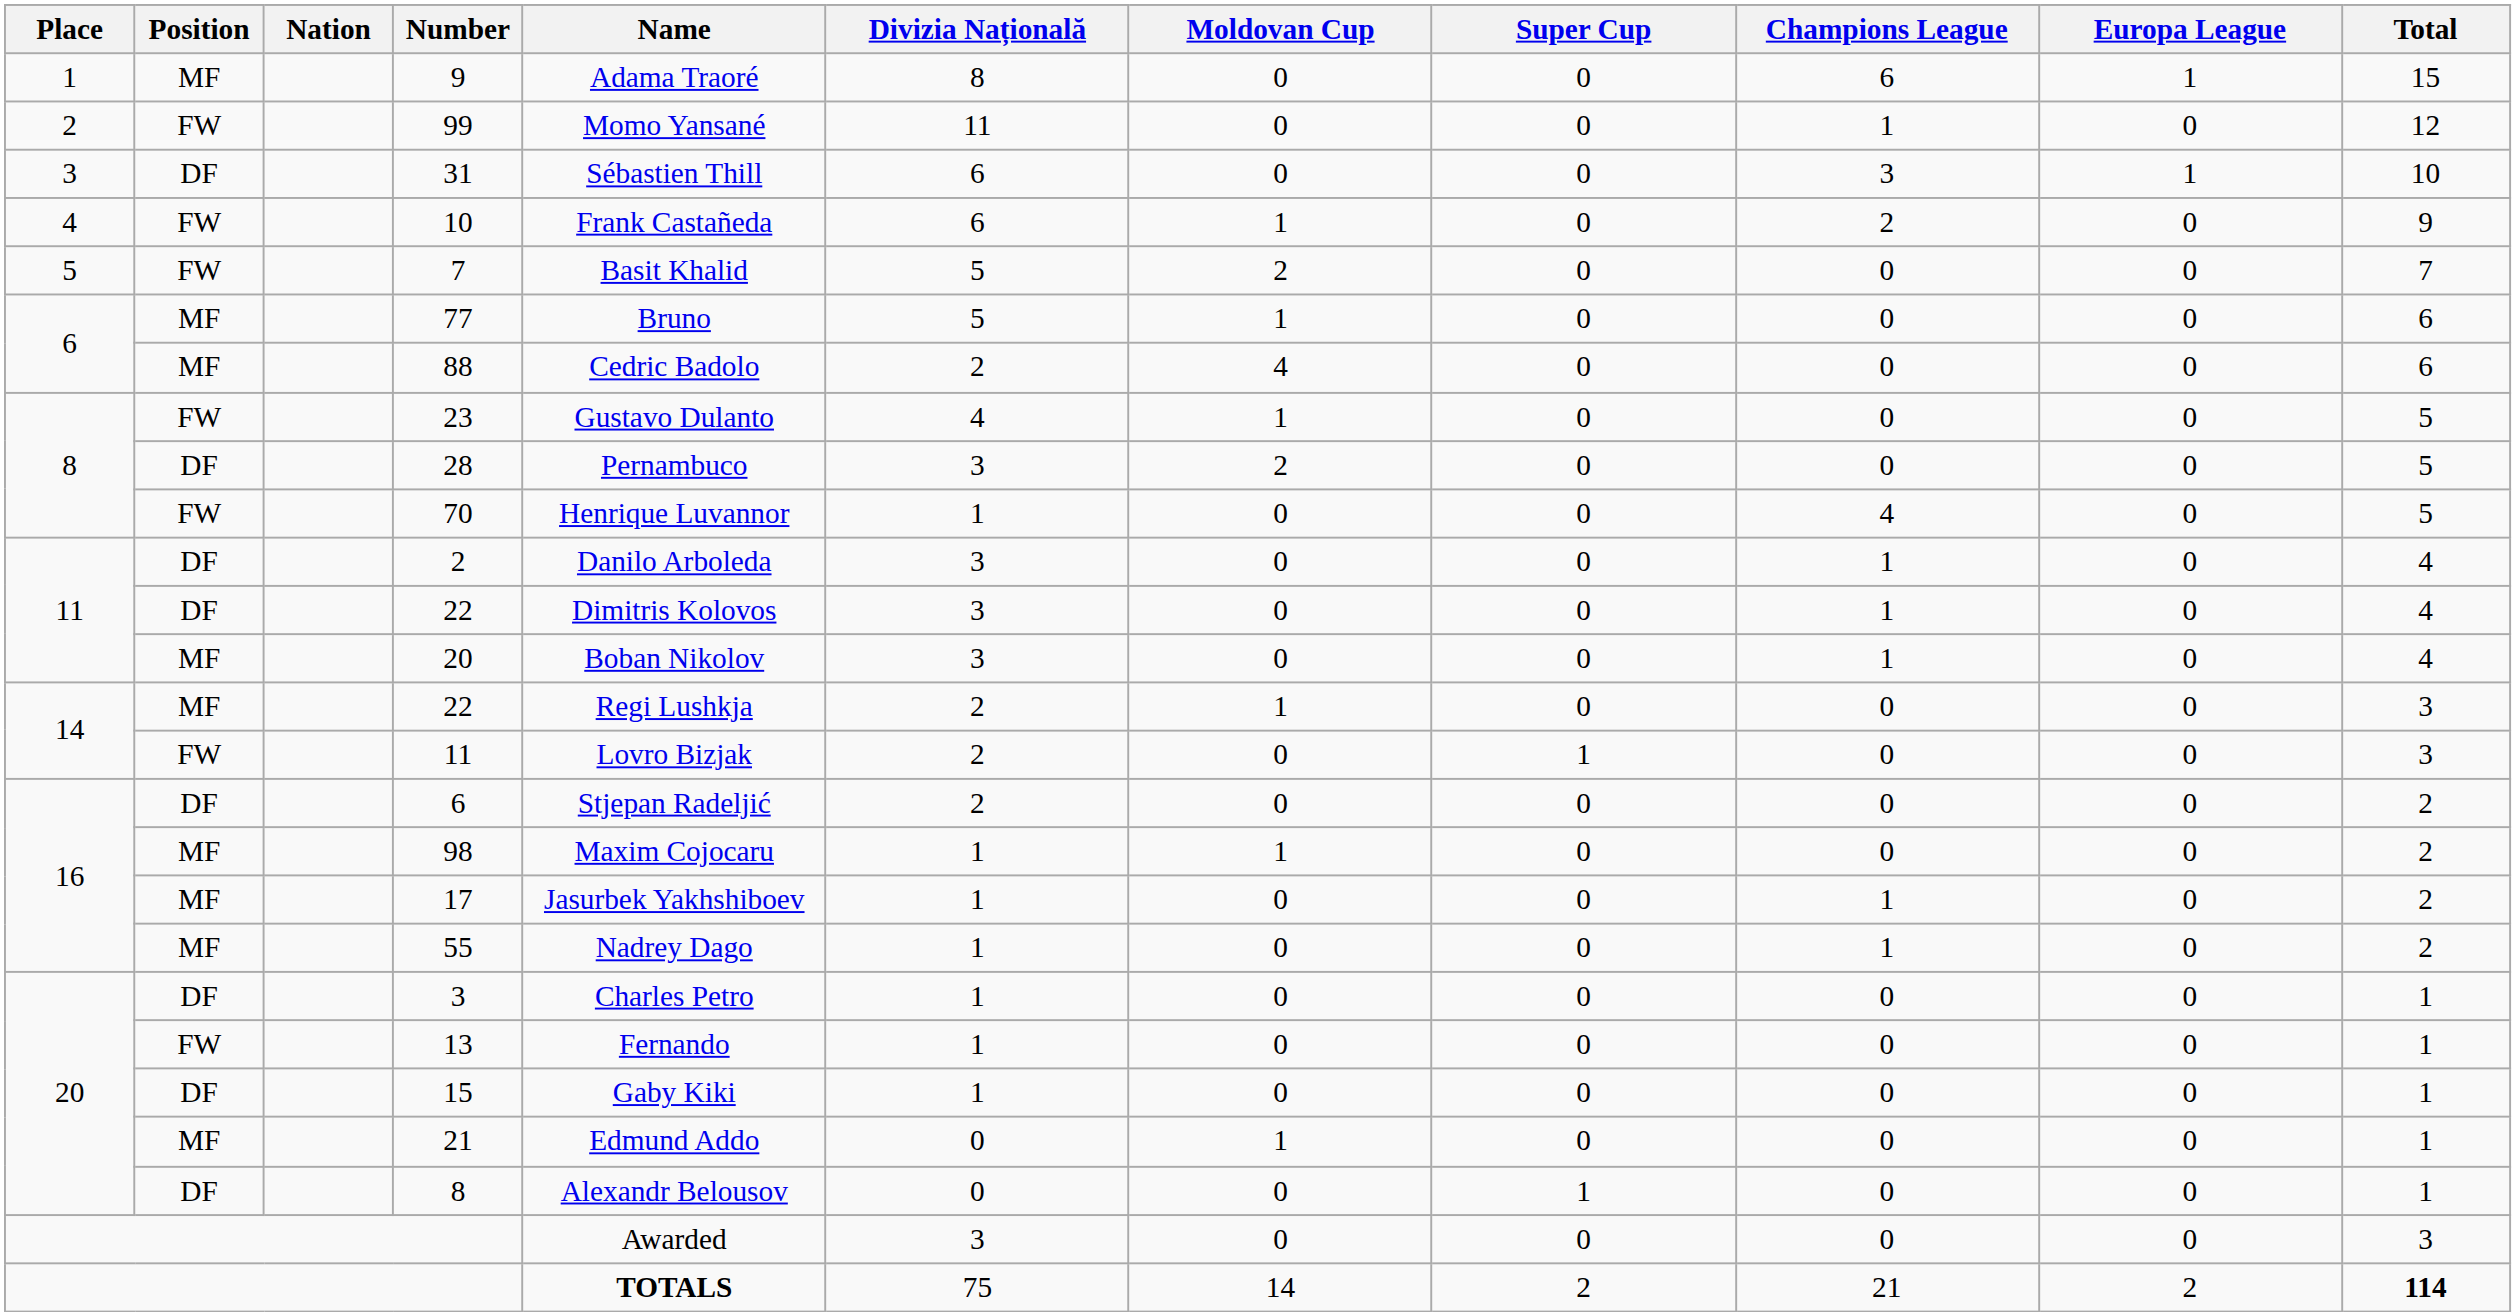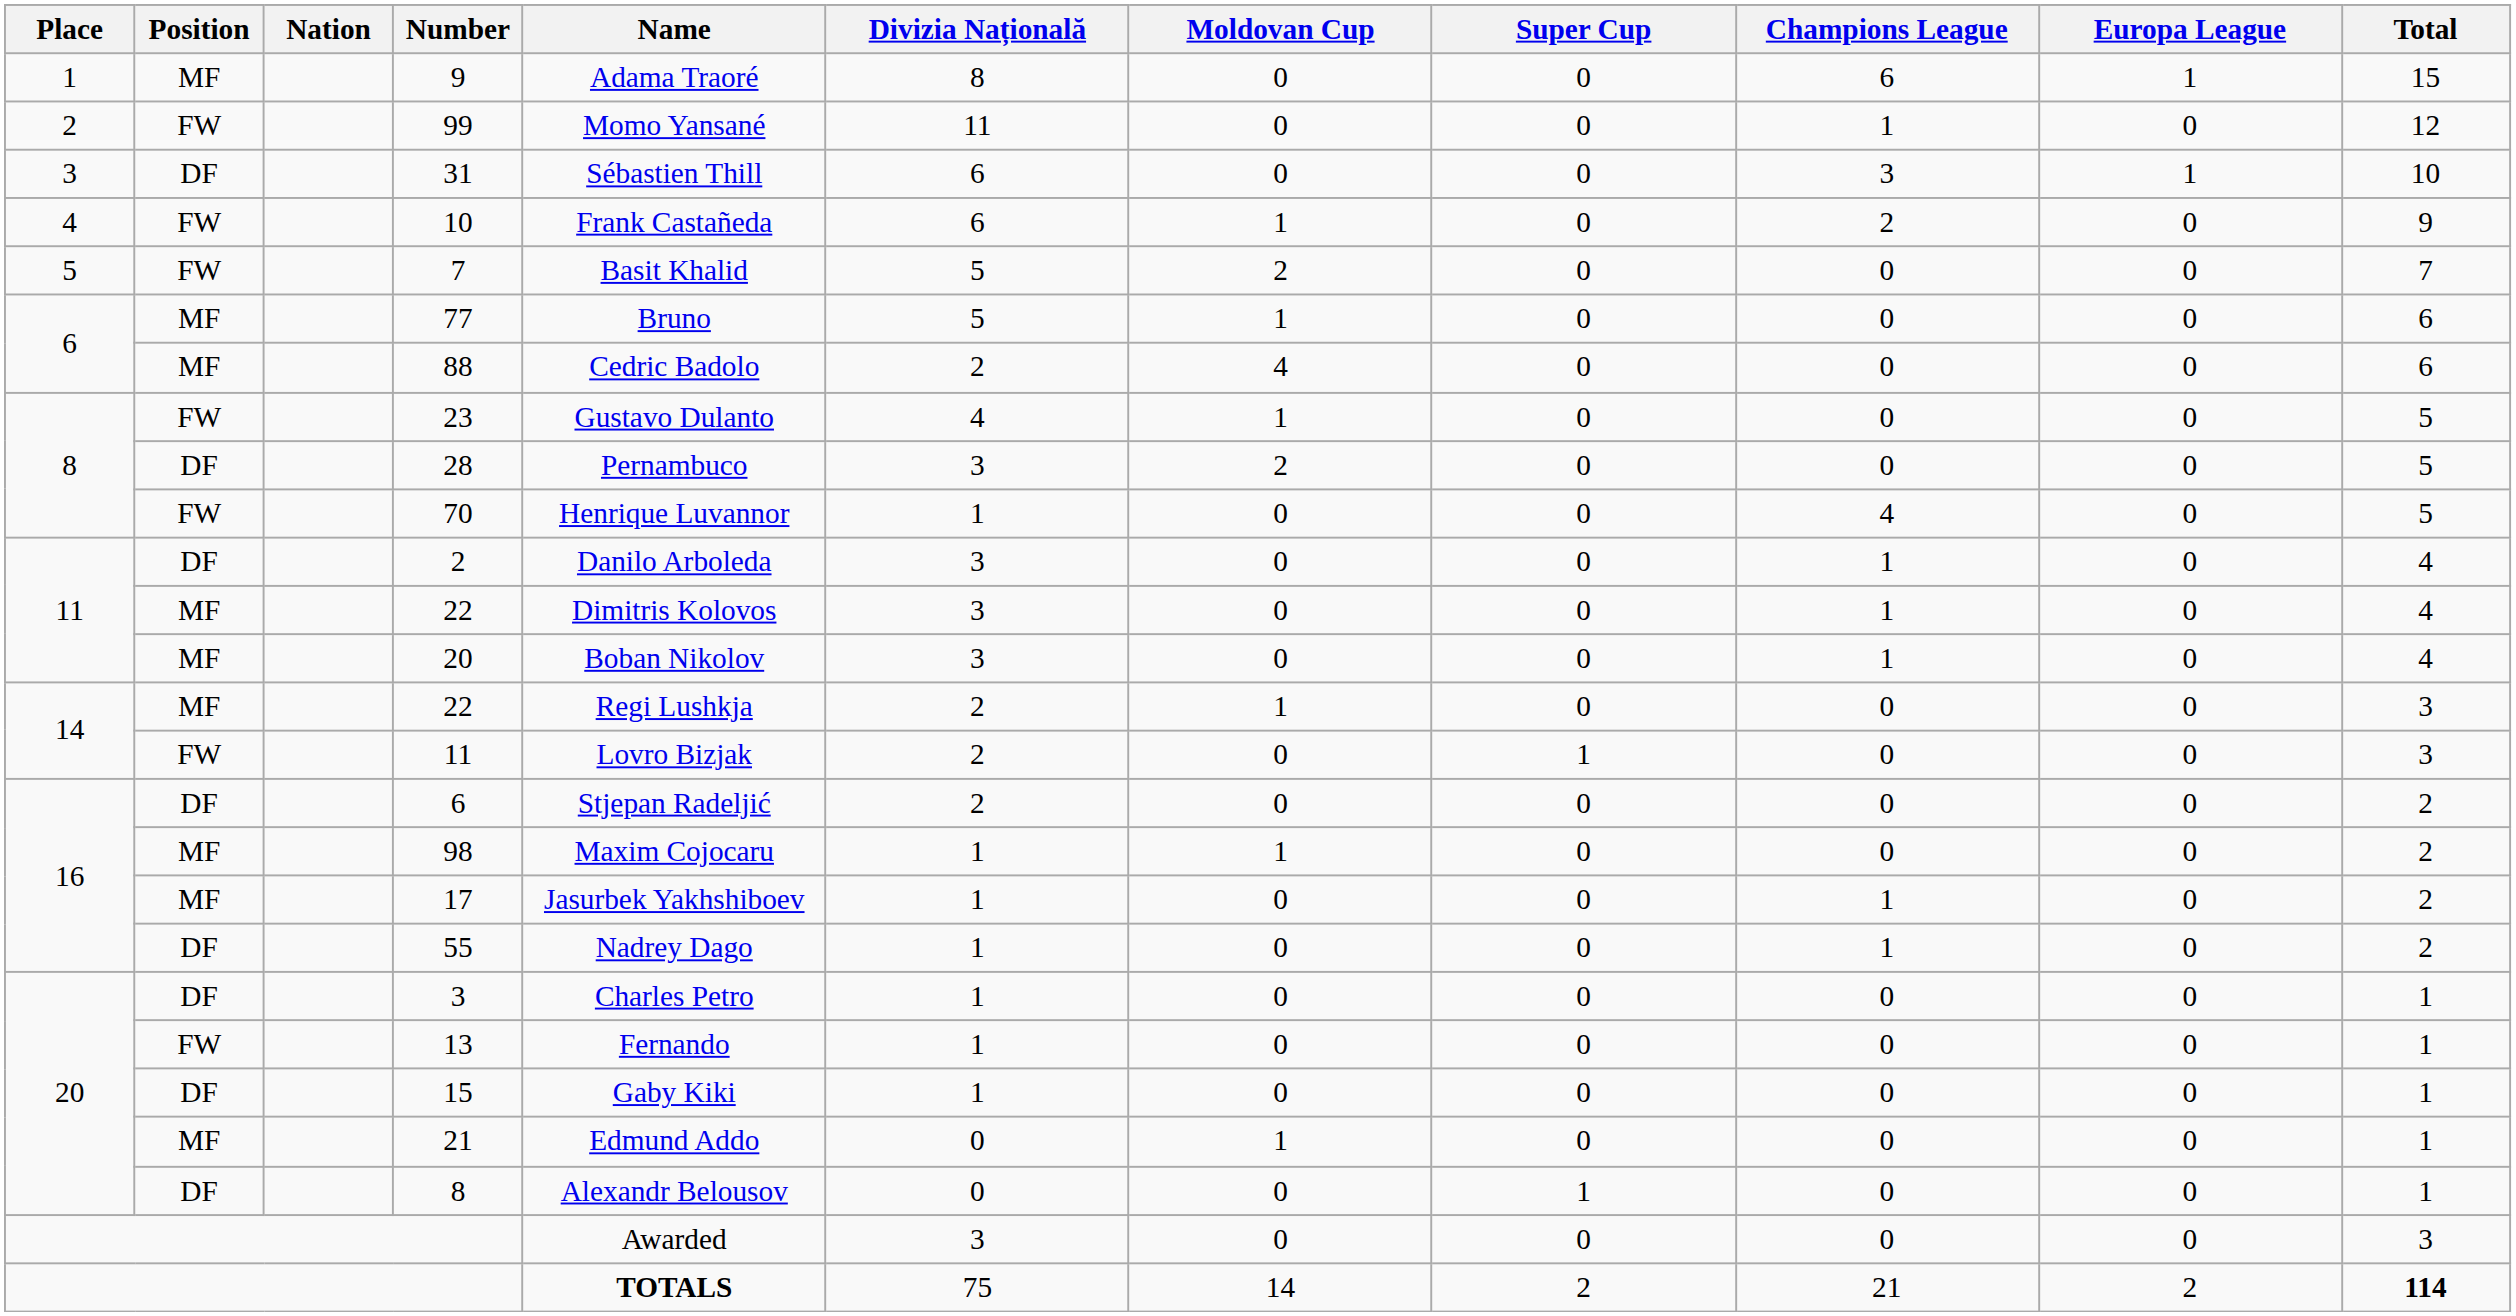 <table class="wikitable" style="font-size: 95%; text-align: center;">
 <tr>
 <th width=60>Place</th>
 <th width=60>Position</th>
 <th width=60>Nation</th>
 <th width=60>Number</th>
 <th width=150>Name</th>
 <th width=150><a href='#'>Divizia Națională</a></th>
 <th width=150><a href='#'>Moldovan Cup</a></th>
 <th width=150><a href='#'>Super Cup</a></th>
 <th width=150><a href='#'>Champions League</a></th>
 <th width=150><a href='#'>Europa League</a></th>
 <th width=80><strong>Total</strong></th>
 </tr>
 <tr>
 <td>1</td>
 <td>MF</td>
 <td></td>
 <td>9</td>
 <td><a href='#'>Adama Traoré</a></td>
 <td>8</td>
 <td>0</td>
 <td>0</td>
 <td>6</td>
 <td>1</td>
 <td>15</td>
 </tr>
 <tr>
 <td>2</td>
 <td>FW</td>
 <td></td>
 <td>99</td>
 <td><a href='#'>Momo Yansané</a></td>
 <td>11</td>
 <td>0</td>
 <td>0</td>
 <td>1</td>
 <td>0</td>
 <td>12</td>
 </tr>
 <tr>
 <td>3</td>
 <td>DF</td>
 <td></td>
 <td>31</td>
 <td><a href='#'>Sébastien Thill</a></td>
 <td>6</td>
 <td>0</td>
 <td>0</td>
 <td>3</td>
 <td>1</td>
 <td>10</td>
 </tr>
 <tr>
 <td>4</td>
 <td>FW</td>
 <td></td>
 <td>10</td>
 <td><a href='#'>Frank Castañeda</a></td>
 <td>6</td>
 <td>1</td>
 <td>0</td>
 <td>2</td>
 <td>0</td>
 <td>9</td>
 </tr>
 <tr>
 <td>5</td>
 <td>FW</td>
 <td></td>
 <td>7</td>
 <td><a href='#'>Basit Khalid</a></td>
 <td>5</td>
 <td>2</td>
 <td>0</td>
 <td>0</td>
 <td>0</td>
 <td>7</td>
 </tr>
 <tr>
 <td rowspan="2">6</td>
 <td>MF</td>
 <td></td>
 <td>77</td>
 <td><a href='#'>Bruno</a></td>
 <td>5</td>
 <td>1</td>
 <td>0</td>
 <td>0</td>
 <td>0</td>
 <td>6</td>
 </tr>
 <tr>
 <td>MF</td>
 <td></td>
 <td>88</td>
 <td><a href='#'>Cedric Badolo</a></td>
 <td>2</td>
 <td>4</td>
 <td>0</td>
 <td>0</td>
 <td>0</td>
 <td>6</td>
 </tr>
 <tr>
 <td rowspan="3">8</td>
 <td>FW</td>
 <td></td>
 <td>23</td>
 <td><a href='#'>Gustavo Dulanto</a></td>
 <td>4</td>
 <td>1</td>
 <td>0</td>
 <td>0</td>
 <td>0</td>
 <td>5</td>
 </tr>
 <tr>
 <td>DF</td>
 <td></td>
 <td>28</td>
 <td><a href='#'>Pernambuco</a></td>
 <td>3</td>
 <td>2</td>
 <td>0</td>
 <td>0</td>
 <td>0</td>
 <td>5</td>
 </tr>
 <tr>
 <td>FW</td>
 <td></td>
 <td>70</td>
 <td><a href='#'>Henrique Luvannor</a></td>
 <td>1</td>
 <td>0</td>
 <td>0</td>
 <td>4</td>
 <td>0</td>
 <td>5</td>
 </tr>
 <tr>
 <td rowspan="3">11</td>
 <td>DF</td>
 <td></td>
 <td>2</td>
 <td><a href='#'>Danilo Arboleda</a></td>
 <td>3</td>
 <td>0</td>
 <td>0</td>
 <td>1</td>
 <td>0</td>
 <td>4</td>
 </tr>
 <tr>
-<td>DF</td>
+<td>MF</td>
 <td></td>
 <td>22</td>
 <td><a href='#'>Dimitris Kolovos</a></td>
 <td>3</td>
 <td>0</td>
 <td>0</td>
 <td>1</td>
 <td>0</td>
 <td>4</td>
 </tr>
 <tr>
 <td>MF</td>
 <td></td>
 <td>20</td>
 <td><a href='#'>Boban Nikolov</a></td>
 <td>3</td>
 <td>0</td>
 <td>0</td>
 <td>1</td>
 <td>0</td>
 <td>4</td>
 </tr>
 <tr>
 <td rowspan="2">14</td>
 <td>MF</td>
 <td></td>
 <td>22</td>
 <td><a href='#'>Regi Lushkja</a></td>
 <td>2</td>
 <td>1</td>
 <td>0</td>
 <td>0</td>
 <td>0</td>
 <td>3</td>
 </tr>
 <tr>
 <td>FW</td>
 <td></td>
 <td>11</td>
 <td><a href='#'>Lovro Bizjak</a></td>
 <td>2</td>
 <td>0</td>
 <td>1</td>
 <td>0</td>
 <td>0</td>
 <td>3</td>
 </tr>
 <tr>
 <td rowspan="4">16</td>
 <td>DF</td>
 <td></td>
 <td>6</td>
 <td><a href='#'>Stjepan Radeljić</a></td>
 <td>2</td>
 <td>0</td>
 <td>0</td>
 <td>0</td>
 <td>0</td>
 <td>2</td>
 </tr>
 <tr>
 <td>MF</td>
 <td></td>
 <td>98</td>
 <td><a href='#'>Maxim Cojocaru</a></td>
 <td>1</td>
 <td>1</td>
 <td>0</td>
 <td>0</td>
 <td>0</td>
 <td>2</td>
 </tr>
 <tr>
 <td>MF</td>
 <td></td>
 <td>17</td>
 <td><a href='#'>Jasurbek Yakhshiboev</a></td>
 <td>1</td>
 <td>0</td>
 <td>0</td>
 <td>1</td>
 <td>0</td>
 <td>2</td>
 </tr>
 <tr>
-<td>MF</td>
+<td>DF</td>
 <td></td>
 <td>55</td>
 <td><a href='#'>Nadrey Dago</a></td>
 <td>1</td>
 <td>0</td>
 <td>0</td>
 <td>1</td>
 <td>0</td>
 <td>2</td>
 </tr>
 <tr>
 <td rowspan="5">20</td>
 <td>DF</td>
 <td></td>
 <td>3</td>
 <td><a href='#'>Charles Petro</a></td>
 <td>1</td>
 <td>0</td>
 <td>0</td>
 <td>0</td>
 <td>0</td>
 <td>1</td>
 </tr>
 <tr>
 <td>FW</td>
 <td></td>
 <td>13</td>
 <td><a href='#'>Fernando</a></td>
 <td>1</td>
 <td>0</td>
 <td>0</td>
 <td>0</td>
 <td>0</td>
 <td>1</td>
 </tr>
 <tr>
 <td>DF</td>
 <td></td>
 <td>15</td>
 <td><a href='#'>Gaby Kiki</a></td>
 <td>1</td>
 <td>0</td>
 <td>0</td>
 <td>0</td>
 <td>0</td>
 <td>1</td>
 </tr>
 <tr>
 <td>MF</td>
 <td></td>
 <td>21</td>
 <td><a href='#'>Edmund Addo</a></td>
 <td>0</td>
 <td>1</td>
 <td>0</td>
 <td>0</td>
 <td>0</td>
 <td>1</td>
 </tr>
 <tr>
 <td>DF</td>
 <td></td>
 <td>8</td>
 <td><a href='#'>Alexandr Belousov</a></td>
 <td>0</td>
 <td>0</td>
 <td>1</td>
 <td>0</td>
 <td>0</td>
 <td>1</td>
 </tr>
 <tr>
 <td colspan="4"></td>
 <td>Awarded</td>
 <td>3</td>
 <td>0</td>
 <td>0</td>
 <td>0</td>
 <td>0</td>
 <td>3</td>
 </tr>
 <tr>
 <td colspan="4"></td>
 <td><strong>TOTALS</strong></td>
 <td>75</td>
 <td>14</td>
 <td>2</td>
 <td>21</td>
 <td>2</td>
 <td><strong>114</strong></td>
 </tr>
 </table>
